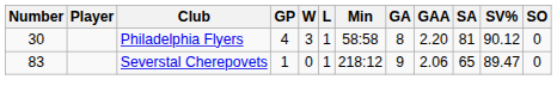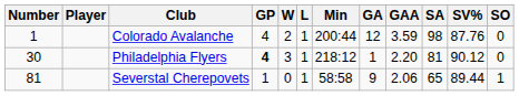 <table class="wikitable sortable" style="text-align: center;">
 <tr>
 <th>Number</th>
 <th>Player</th>
 <th>Club</th>
 <th>GP</th>
 <th>W</th>
 <th>L</th>
 <th>Min</th>
 <th>GA</th>
 <th>GAA</th>
 <th>SA</th>
 <th>SV%</th>
 <th>SO</th>
 </tr>
 <tr>
+<td>1</td>
+<td align=left></td>
+<td align=left> <a href='#'>Colorado Avalanche</a></td>
+<td>4</td>
+<td>2</td>
+<td>1</td>
+<td>200:44</td>
+<td>12</td>
+<td>3.59</td>
+<td>98</td>
+<td>87.76</td>
+<td>0</td>
+</tr>
+<tr>
 <td>30</td>
 <td align=left></td>
 <td align=left> <a href='#'>Philadelphia Flyers</a></td>
-<td>4</td>
+<td><strong>4</strong></td>
 <td>3</td>
 <td>1</td>
-<td>58:58</td>
-<td>8</td>
+<td>218:12</td>
+<td>1</td>
 <td>2.20</td>
 <td>81</td>
 <td>90.12</td>
 <td>0</td>
 </tr>
 <tr>
-<td>83</td>
+<td>81</td>
 <td align=left></td>
 <td align=left> <a href='#'>Severstal Cherepovets</a></td>
 <td>1</td>
 <td>0</td>
 <td>1</td>
-<td>218:12</td>
+<td>58:58</td>
 <td>9</td>
 <td>2.06</td>
 <td>65</td>
-<td>89.47</td>
-<td>0</td>
+<td>89.44</td>
+<td>1</td>
 </tr>
 </table>
